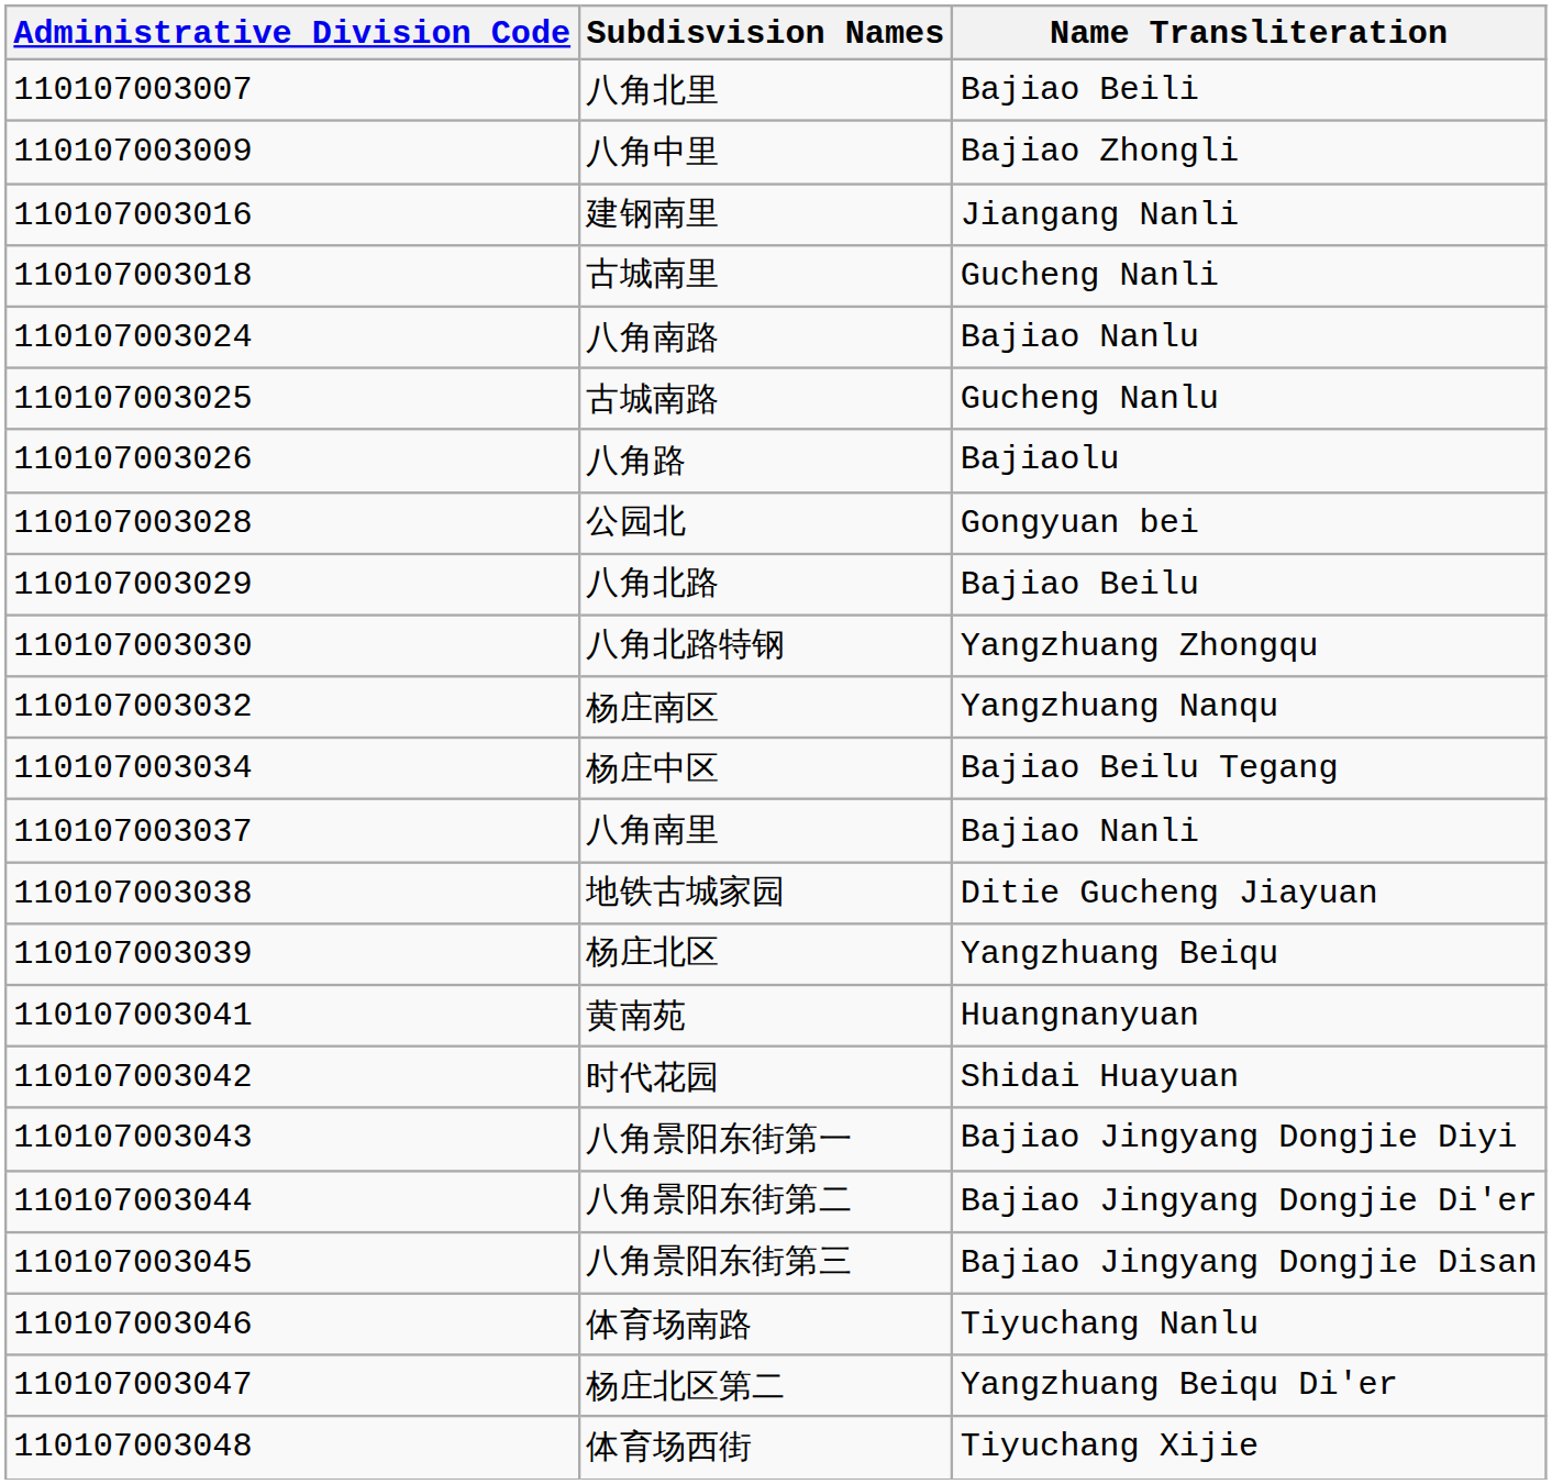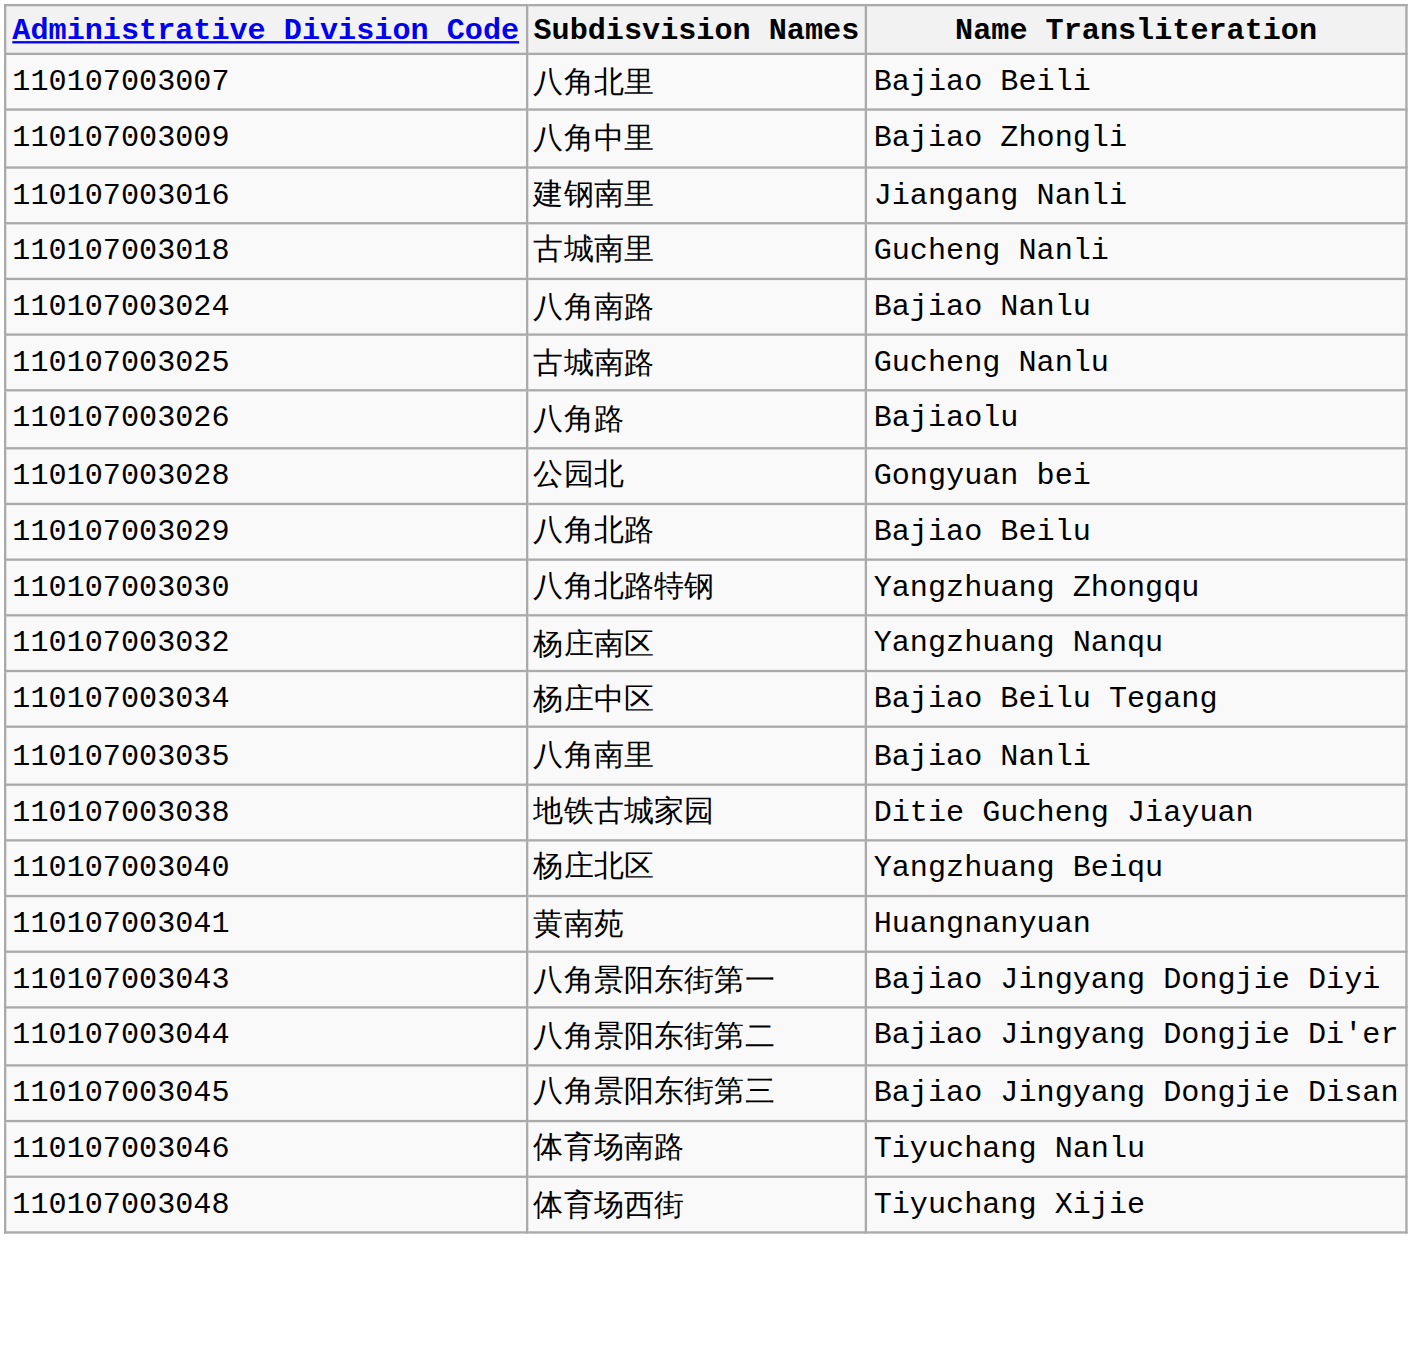 <table class="wikitable sortable">
 <tr>
 <th><a href='#'>Administrative Division Code</a></th>
 <th>Subdisvision Names</th>
 <th>Name Transliteration</th>
 </tr>
 <tr>
 <td>110107003007</td>
 <td>八角北里</td>
 <td>Bajiao Beili</td>
 </tr>
 <tr>
 <td>110107003009</td>
 <td>八角中里</td>
 <td>Bajiao Zhongli</td>
 </tr>
 <tr>
 <td>110107003016</td>
 <td>建钢南里</td>
 <td>Jiangang Nanli</td>
 </tr>
 <tr>
 <td>110107003018</td>
 <td>古城南里</td>
 <td>Gucheng Nanli</td>
 </tr>
 <tr>
 <td>110107003024</td>
 <td>八角南路</td>
 <td>Bajiao Nanlu</td>
 </tr>
 <tr>
 <td>110107003025</td>
 <td>古城南路</td>
 <td>Gucheng Nanlu</td>
 </tr>
 <tr>
 <td>110107003026</td>
 <td>八角路</td>
 <td>Bajiaolu</td>
 </tr>
 <tr>
 <td>110107003028</td>
 <td>公园北</td>
 <td>Gongyuan bei</td>
 </tr>
 <tr>
 <td>110107003029</td>
 <td>八角北路</td>
 <td>Bajiao Beilu</td>
 </tr>
 <tr>
 <td>110107003030</td>
 <td>八角北路特钢</td>
 <td>Yangzhuang Zhongqu</td>
 </tr>
 <tr>
 <td>110107003032</td>
 <td>杨庄南区</td>
 <td>Yangzhuang Nanqu</td>
 </tr>
 <tr>
 <td>110107003034</td>
 <td>杨庄中区</td>
 <td>Bajiao Beilu Tegang</td>
 </tr>
 <tr>
-<td>110107003037</td>
+<td>110107003035</td>
 <td>八角南里</td>
 <td>Bajiao Nanli</td>
 </tr>
 <tr>
 <td>110107003038</td>
 <td>地铁古城家园</td>
 <td>Ditie Gucheng Jiayuan</td>
 </tr>
 <tr>
-<td>110107003039</td>
+<td>110107003040</td>
 <td>杨庄北区</td>
 <td>Yangzhuang Beiqu</td>
 </tr>
 <tr>
 <td>110107003041</td>
 <td>黄南苑</td>
 <td>Huangnanyuan</td>
-</tr>
-<tr>
-<td>110107003042</td>
-<td>时代花园</td>
-<td>Shidai Huayuan</td>
 </tr>
 <tr>
 <td>110107003043</td>
 <td>八角景阳东街第一</td>
 <td>Bajiao Jingyang Dongjie Diyi</td>
 </tr>
 <tr>
 <td>110107003044</td>
 <td>八角景阳东街第二</td>
 <td>Bajiao Jingyang Dongjie Di'er</td>
 </tr>
 <tr>
 <td>110107003045</td>
 <td>八角景阳东街第三</td>
 <td>Bajiao Jingyang Dongjie Disan</td>
 </tr>
 <tr>
 <td>110107003046</td>
 <td>体育场南路</td>
 <td>Tiyuchang Nanlu</td>
 </tr>
 <tr>
-<td>110107003047</td>
-<td>杨庄北区第二</td>
-<td>Yangzhuang Beiqu Di'er</td>
-</tr>
-<tr>
 <td>110107003048</td>
 <td>体育场西街</td>
 <td>Tiyuchang Xijie</td>
 </tr>
 </table>
